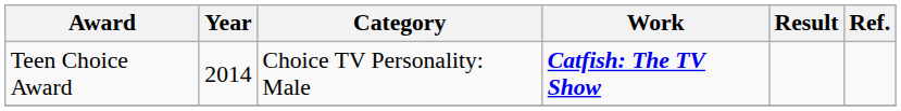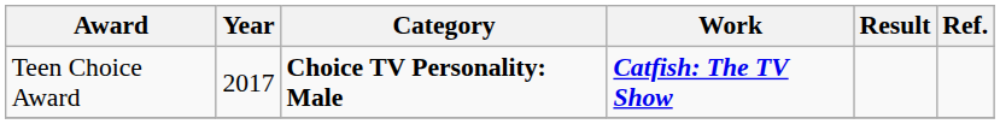 <table class="wikitable">
 <tr>
 <th>Award</th>
 <th>Year</th>
 <th>Category</th>
 <th>Work</th>
 <th>Result</th>
 <th>Ref.</th>
 </tr>
 <tr>
 <td>Teen Choice Award</td>
-<td>2014</td>
-<td>Choice TV Personality: Male</td>
+<td>2017</td>
+<td><strong>Choice TV Personality: Male</strong></td>
 <td><strong><em><a href='#'>Catfish: The TV Show</a></em></strong></td>
 <td></td>
 <td></td>
 </tr>
 <tr>
 </tr>
 </table>
